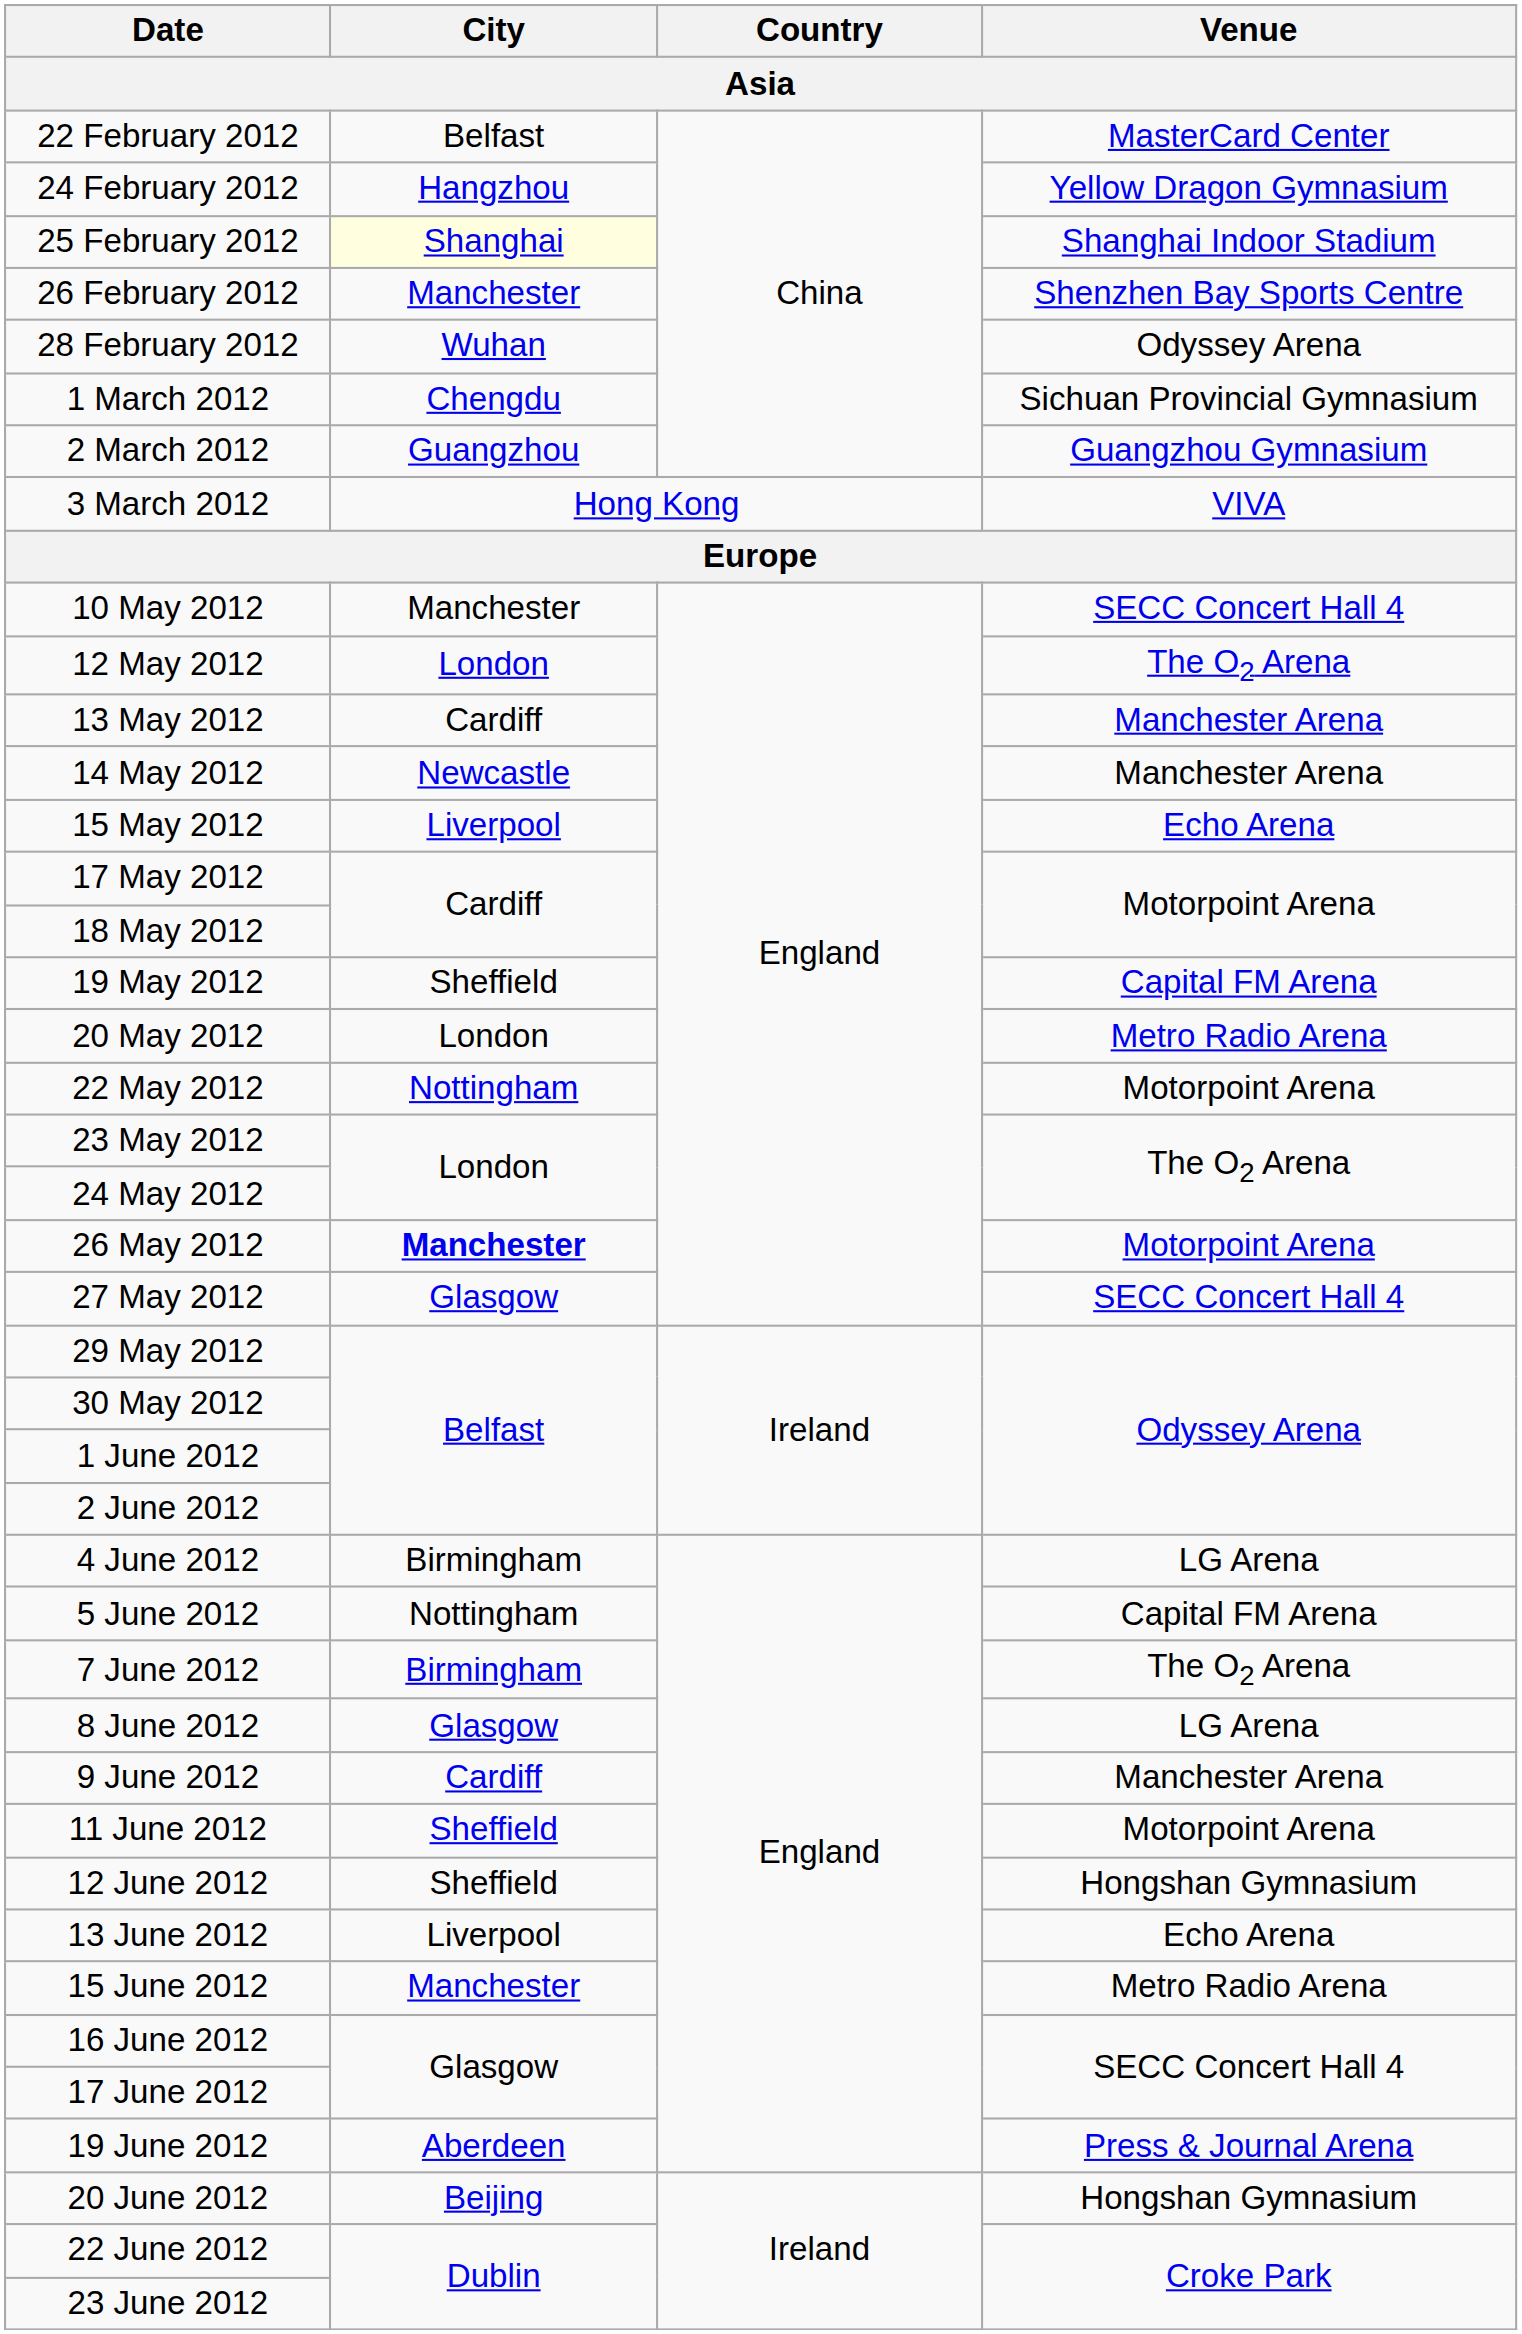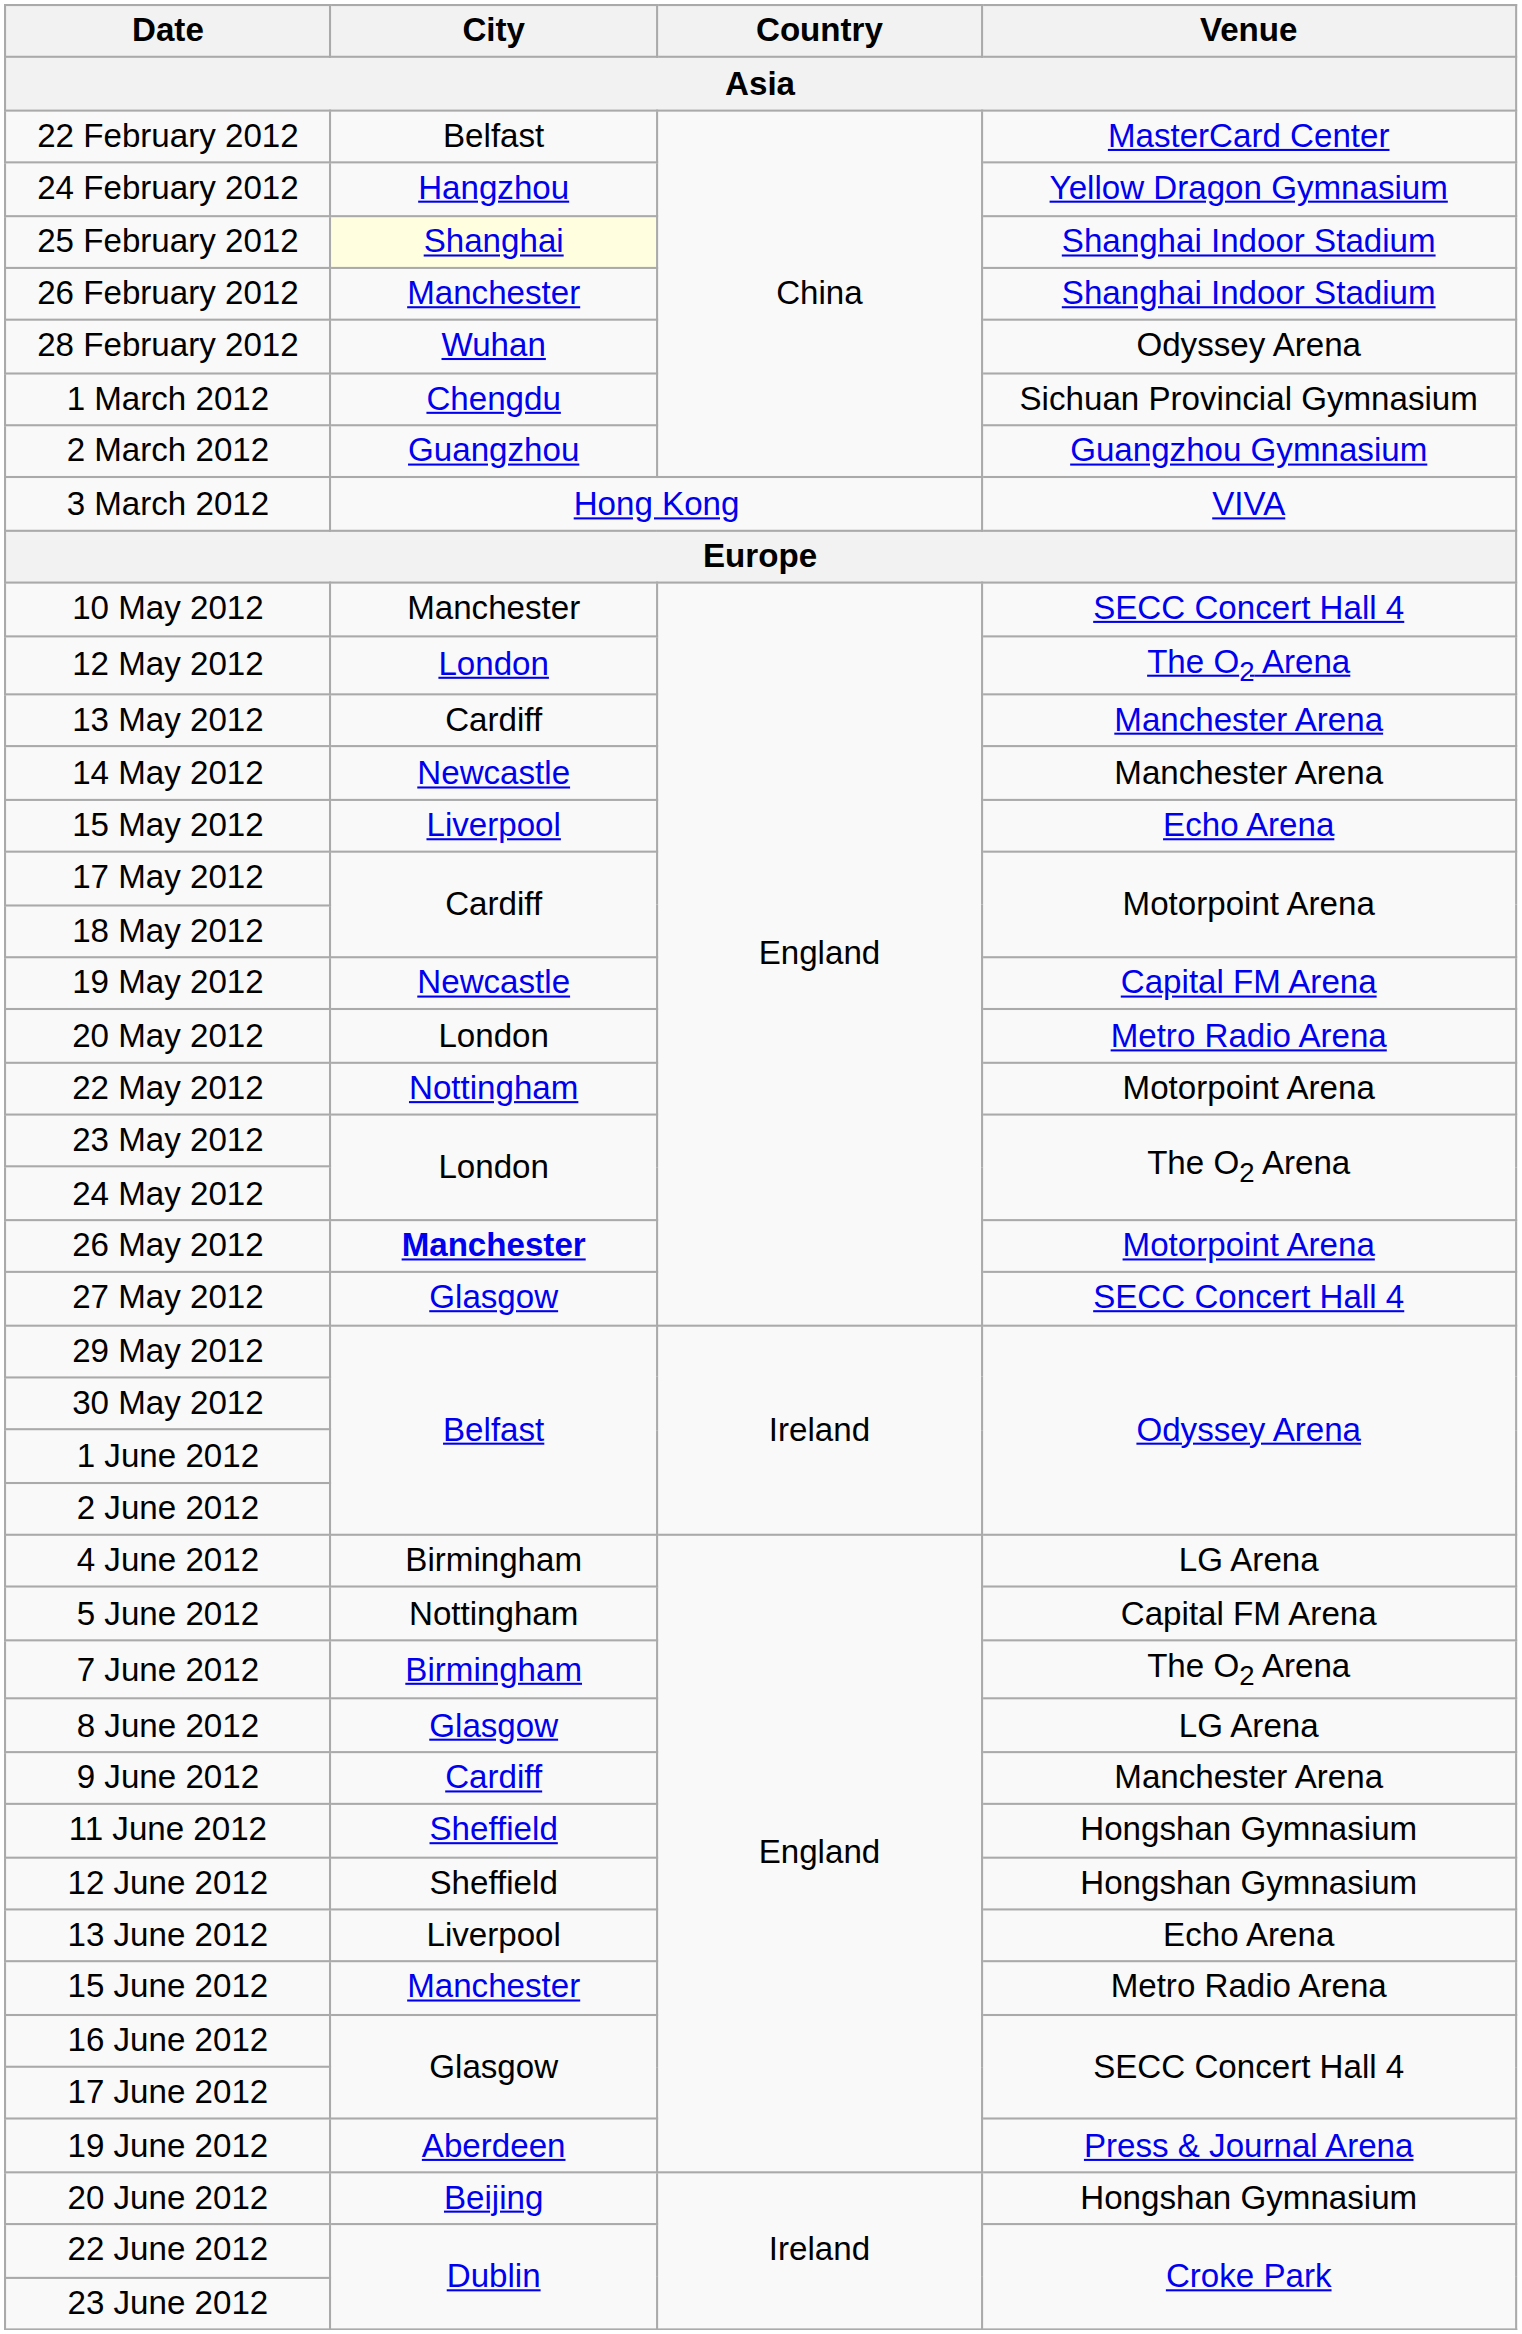 <table class="wikitable" style="text-align:center;">
 <tr>
 <th style="width:150px;">Date</th>
 <th style="width:150px;">City</th>
 <th style="width:150px;">Country</th>
 <th style="width:250px;">Venue</th>
 </tr>
 <tr>
 <th colspan="4">Asia</th>
 </tr>
 <tr>
 <td>22 February 2012</td>
 <td>Belfast</td>
 <td rowspan="7">China</td>
 <td><a href='#'>MasterCard Center</a></td>
 </tr>
 <tr>
 <td>24 February 2012</td>
 <td><a href='#'>Hangzhou</a></td>
 <td><a href='#'>Yellow Dragon Gymnasium</a></td>
 </tr>
 <tr>
 <td>25 February 2012</td>
 <td style="background: lightyellow;"><a href='#'>Shanghai</a></td>
 <td><a href='#'>Shanghai Indoor Stadium</a></td>
 </tr>
 <tr>
 <td>26 February 2012</td>
 <td><a href='#'>Manchester</a></td>
-<td><a href='#'>Shenzhen Bay Sports Centre</a></td>
+<td><a href='#'>Shanghai Indoor Stadium</a></td>
 </tr>
 <tr>
 <td>28 February 2012</td>
 <td><a href='#'>Wuhan</a></td>
 <td>Odyssey Arena</td>
 </tr>
 <tr>
 <td>1 March 2012</td>
 <td><a href='#'>Chengdu</a></td>
 <td>Sichuan Provincial Gymnasium</td>
 </tr>
 <tr>
 <td>2 March 2012</td>
 <td><a href='#'>Guangzhou</a></td>
 <td><a href='#'>Guangzhou Gymnasium</a></td>
 </tr>
 <tr>
 <td>3 March 2012</td>
 <td colspan="2"><a href='#'>Hong Kong</a></td>
 <td><a href='#'>VIVA</a></td>
 </tr>
 <tr>
 <th colspan="4">Europe</th>
 </tr>
 <tr>
 <td>10 May 2012</td>
 <td>Manchester</td>
 <td rowspan="14">England</td>
 <td><a href='#'>SECC Concert Hall 4</a></td>
 </tr>
 <tr>
 <td>12 May 2012</td>
 <td><a href='#'>London</a></td>
 <td><a href='#'>The O<sub>2</sub> Arena</a></td>
 </tr>
 <tr>
 <td>13 May 2012</td>
 <td>Cardiff</td>
 <td><a href='#'>Manchester Arena</a></td>
 </tr>
 <tr>
 <td>14 May 2012</td>
 <td><a href='#'>Newcastle</a></td>
 <td>Manchester Arena</td>
 </tr>
 <tr>
 <td>15 May 2012</td>
 <td><a href='#'>Liverpool</a></td>
 <td><a href='#'>Echo Arena</a></td>
 </tr>
 <tr>
 <td>17 May 2012</td>
 <td rowspan="2">Cardiff</td>
 <td rowspan="2">Motorpoint Arena</td>
 </tr>
 <tr>
 <td>18 May 2012</td>
 </tr>
 <tr>
 <td>19 May 2012</td>
-<td>Sheffield</td>
+<td><a href='#'>Newcastle</a></td>
 <td><a href='#'>Capital FM Arena</a></td>
 </tr>
 <tr>
 <td>20 May 2012</td>
 <td>London</td>
 <td><a href='#'>Metro Radio Arena</a></td>
 </tr>
 <tr>
 <td>22 May 2012</td>
 <td><a href='#'>Nottingham</a></td>
 <td>Motorpoint Arena</td>
 </tr>
 <tr>
 <td>23 May 2012</td>
 <td rowspan="2">London</td>
 <td rowspan="2">The O<sub>2</sub> Arena</td>
 </tr>
 <tr>
 <td>24 May 2012</td>
 </tr>
 <tr>
 <td>26 May 2012</td>
 <td><strong><a href='#'>Manchester</a></strong></td>
 <td><a href='#'>Motorpoint Arena</a></td>
 </tr>
 <tr>
 <td>27 May 2012</td>
 <td><a href='#'>Glasgow</a></td>
 <td><a href='#'>SECC Concert Hall 4</a></td>
 </tr>
 <tr>
 <td>29 May 2012</td>
 <td rowspan="4"><a href='#'>Belfast</a></td>
 <td rowspan="4">Ireland</td>
 <td rowspan="4"><a href='#'>Odyssey Arena</a></td>
 </tr>
 <tr>
 <td>30 May 2012</td>
 </tr>
 <tr>
 <td>1 June 2012</td>
 </tr>
 <tr>
 <td>2 June 2012</td>
 </tr>
 <tr>
 <td>4 June 2012</td>
 <td>Birmingham</td>
 <td rowspan="12">England</td>
 <td>LG Arena</td>
 </tr>
 <tr>
 <td>5 June 2012</td>
 <td>Nottingham</td>
 <td>Capital FM Arena</td>
 </tr>
 <tr>
 <td>7 June 2012</td>
 <td><a href='#'>Birmingham</a></td>
 <td>The O<sub>2</sub> Arena</td>
 </tr>
 <tr>
 <td>8 June 2012</td>
 <td><a href='#'>Glasgow</a></td>
 <td>LG Arena</td>
 </tr>
 <tr>
 <td>9 June 2012</td>
 <td><a href='#'>Cardiff</a></td>
 <td>Manchester Arena</td>
 </tr>
 <tr>
 <td>11 June 2012</td>
 <td><a href='#'>Sheffield</a></td>
-<td>Motorpoint Arena</td>
+<td>Hongshan Gymnasium</td>
 </tr>
 <tr>
 <td>12 June 2012</td>
 <td>Sheffield</td>
 <td>Hongshan Gymnasium</td>
 </tr>
 <tr>
 <td>13 June 2012</td>
 <td>Liverpool</td>
 <td>Echo Arena</td>
 </tr>
 <tr>
 <td>15 June 2012</td>
 <td><a href='#'>Manchester</a></td>
 <td>Metro Radio Arena</td>
 </tr>
 <tr>
 <td>16 June 2012</td>
 <td rowspan="2">Glasgow</td>
 <td rowspan="2">SECC Concert Hall 4</td>
 </tr>
 <tr>
 <td>17 June 2012</td>
 </tr>
 <tr>
 <td>19 June 2012</td>
 <td><a href='#'>Aberdeen</a></td>
 <td><a href='#'>Press & Journal Arena</a></td>
 </tr>
 <tr>
 <td>20 June 2012</td>
 <td><a href='#'>Beijing</a></td>
 <td rowspan="3">Ireland</td>
 <td>Hongshan Gymnasium</td>
 </tr>
 <tr>
 <td>22 June 2012</td>
 <td rowspan="2"><a href='#'>Dublin</a></td>
 <td rowspan="2"><a href='#'>Croke Park</a></td>
 </tr>
 <tr>
 <td>23 June 2012</td>
 </tr>
 <tr>
 </tr>
 </table>
